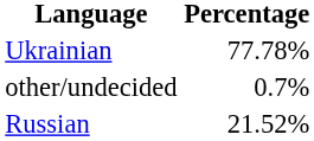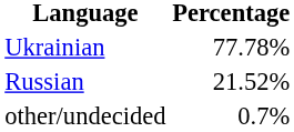 <table class="standard">
 <tr>
 <th>Language</th>
 <th>Percentage</th>
 </tr>
 <tr>
 <td><a href='#'>Ukrainian</a></td>
 <td align="right">77.78%</td>
 </tr>
 <tr>
+<td><a href='#'>Russian</a></td>
+<td align="right">21.52%</td>
+</tr>
+<tr>
 <td>other/undecided</td>
 <td align="right">0.7%</td>
 </tr>
-<tr>
-<td><a href='#'>Russian</a></td>
-<td align="right">21.52%</td>
-</tr>
 </table>
